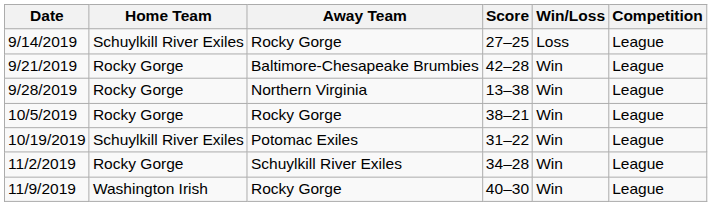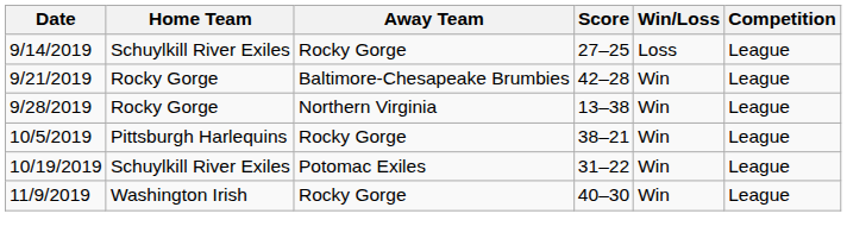 <table class="wikitable">
 <tr>
 <th>Date</th>
 <th>Home Team</th>
 <th>Away Team</th>
 <th>Score</th>
 <th>Win/Loss</th>
 <th>Competition</th>
 </tr>
 <tr>
 <td>9/14/2019</td>
 <td>Schuylkill River Exiles</td>
 <td>Rocky Gorge</td>
 <td>27–25</td>
 <td>Loss</td>
 <td>League</td>
 </tr>
 <tr>
 <td>9/21/2019</td>
 <td>Rocky Gorge</td>
 <td>Baltimore-Chesapeake Brumbies</td>
 <td>42–28</td>
 <td>Win</td>
 <td>League</td>
 </tr>
 <tr>
 <td>9/28/2019</td>
 <td>Rocky Gorge</td>
 <td>Northern Virginia</td>
 <td>13–38</td>
 <td>Win</td>
 <td>League</td>
 </tr>
 <tr>
 <td>10/5/2019</td>
-<td>Rocky Gorge</td>
+<td>Pittsburgh Harlequins</td>
 <td>Rocky Gorge</td>
 <td>38–21</td>
 <td>Win</td>
 <td>League</td>
 </tr>
 <tr>
 <td>10/19/2019</td>
 <td>Schuylkill River Exiles</td>
 <td>Potomac Exiles</td>
 <td>31–22</td>
 <td>Win</td>
 <td>League</td>
 </tr>
 <tr>
-<td>11/2/2019</td>
-<td>Rocky Gorge</td>
-<td>Schuylkill River Exiles</td>
-<td>34–28</td>
-<td>Win</td>
-<td>League</td>
-</tr>
-<tr>
 <td>11/9/2019</td>
 <td>Washington Irish</td>
 <td>Rocky Gorge</td>
 <td>40–30</td>
 <td>Win</td>
 <td>League</td>
 </tr>
 </table>
